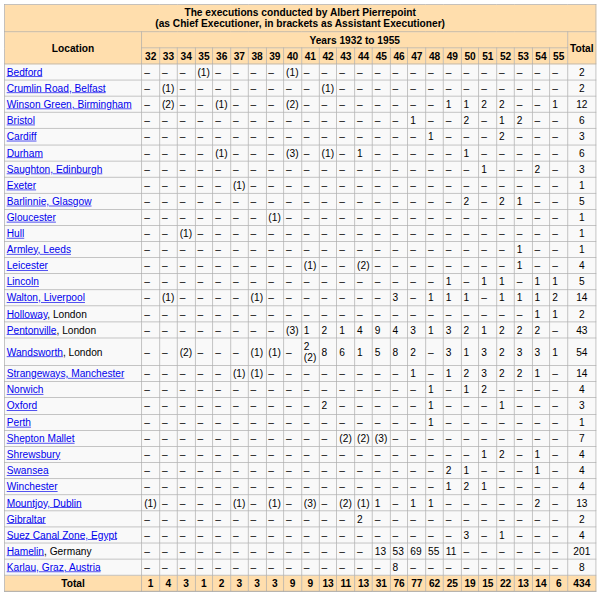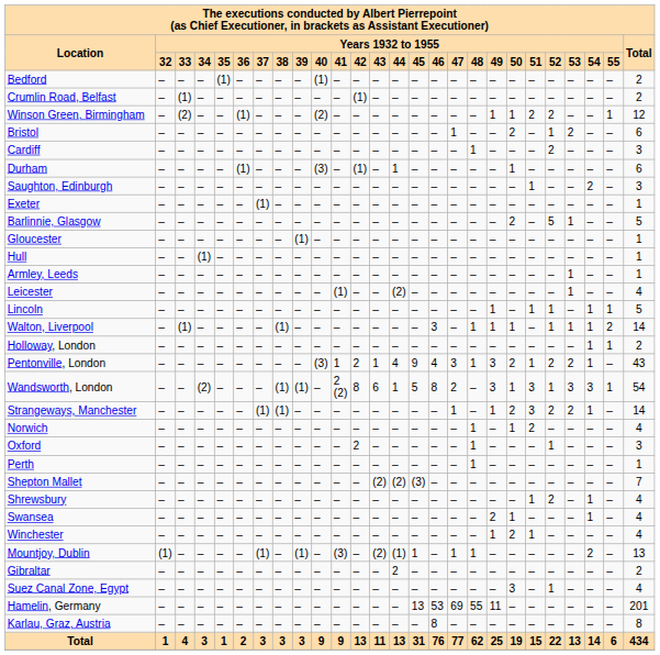 <table class="wikitable" style="font-size:95%; " width="100%;" border="1" cellpadding="1">
 <tr>
 <th style="background:#ffdead;" colspan=26><strong>The executions conducted by Albert Pierrepoint <br>(as Chief Executioner, in brackets as Assistant Executioner)</strong></th>
 </tr>
 <tr>
 <th rowspan=2 style="background:#ffdead;">Location</th>
 <th colspan=24 style="background:#ffdead;">Years 1932 to 1955</th>
 <th rowspan=2 style="background:#ffdead;">Total</th>
 </tr>
 <tr>
 <th style="background:#ffdead;" width="3%">32</th>
 <th style="background:#ffdead;" width="3%">33</th>
 <th style="background:#ffdead;" width="3%">34</th>
 <th style="background:#ffdead;" width="3%">35</th>
 <th style="background:#ffdead;" width="3%">36</th>
 <th style="background:#ffdead;" width="3%">37</th>
 <th style="background:#ffdead;" width="3%">38</th>
 <th style="background:#ffdead;" width="3%">39</th>
 <th style="background:#ffdead;" width="3%">40</th>
 <th style="background:#ffdead;" width="3%">41</th>
 <th style="background:#ffdead;" width="3%">42</th>
 <th style="background:#ffdead;" width="3%">43</th>
 <th style="background:#ffdead;" width="3%">44</th>
 <th style="background:#ffdead;" width="3%">45</th>
 <th style="background:#ffdead;" width="3%">46</th>
 <th style="background:#ffdead;" width="3%">47</th>
 <th style="background:#ffdead;" width="3%">48</th>
 <th style="background:#ffdead;" width="3%">49</th>
 <th style="background:#ffdead;" width="3%">50</th>
 <th style="background:#ffdead;" width="3%">51</th>
 <th style="background:#ffdead;" width="3%">52</th>
 <th style="background:#ffdead;" width="3%">53</th>
 <th style="background:#ffdead;" width="3%">54</th>
 <th style="background:#ffdead;" width="3%">55</th>
 </tr>
 <tr>
 <td><a href='#'>Bedford</a></td>
 <td>–</td>
 <td>–</td>
 <td>–</td>
 <td>(1)</td>
 <td>–</td>
 <td>–</td>
 <td>–</td>
 <td>–</td>
 <td>(1)</td>
 <td>–</td>
 <td>–</td>
 <td>–</td>
 <td>–</td>
 <td>–</td>
 <td>–</td>
 <td>–</td>
 <td>–</td>
 <td>–</td>
 <td>–</td>
 <td>–</td>
 <td>–</td>
 <td>–</td>
 <td>–</td>
 <td>–</td>
 <td align=center>2</td>
 </tr>
 <tr>
 <td><a href='#'>Crumlin Road, Belfast</a></td>
 <td>–</td>
 <td>(1)</td>
 <td>–</td>
 <td>–</td>
 <td>–</td>
 <td>–</td>
 <td>–</td>
 <td>–</td>
 <td>–</td>
 <td>–</td>
 <td>(1)</td>
 <td>–</td>
 <td>–</td>
 <td>–</td>
 <td>–</td>
 <td>–</td>
 <td>–</td>
 <td>–</td>
 <td>–</td>
 <td>–</td>
 <td>–</td>
 <td>–</td>
 <td>–</td>
 <td>–</td>
 <td align=center>2</td>
 </tr>
 <tr>
 <td><a href='#'>Winson Green, Birmingham</a></td>
 <td>–</td>
 <td>(2)</td>
 <td>–</td>
 <td>–</td>
 <td>(1)</td>
 <td>–</td>
 <td>–</td>
 <td>–</td>
 <td>(2)</td>
 <td>–</td>
 <td>–</td>
 <td>–</td>
 <td>–</td>
 <td>–</td>
 <td>–</td>
 <td>–</td>
 <td>–</td>
 <td>1</td>
 <td>1</td>
 <td>2</td>
 <td>2</td>
 <td>–</td>
 <td>–</td>
 <td>1</td>
 <td align=center>12</td>
 </tr>
 <tr>
 <td><a href='#'>Bristol</a></td>
 <td>–</td>
 <td>–</td>
 <td>–</td>
 <td>–</td>
 <td>–</td>
 <td>–</td>
 <td>–</td>
 <td>–</td>
 <td>–</td>
 <td>–</td>
 <td>–</td>
 <td>–</td>
 <td>–</td>
 <td>–</td>
 <td>–</td>
 <td>1</td>
 <td>–</td>
 <td>–</td>
 <td>2</td>
 <td>–</td>
 <td>1</td>
 <td>2</td>
 <td>–</td>
 <td>–</td>
 <td align=center>6</td>
 </tr>
 <tr>
 <td><a href='#'>Cardiff</a></td>
 <td>–</td>
 <td>–</td>
 <td>–</td>
 <td>–</td>
 <td>–</td>
 <td>–</td>
 <td>–</td>
 <td>–</td>
 <td>–</td>
 <td>–</td>
 <td>–</td>
 <td>–</td>
 <td>–</td>
 <td>–</td>
 <td>–</td>
 <td>–</td>
 <td>1</td>
 <td>–</td>
 <td>–</td>
 <td>–</td>
 <td>2</td>
 <td>–</td>
 <td>–</td>
 <td>–</td>
 <td align=center>3</td>
 </tr>
 <tr>
 <td><a href='#'>Durham</a></td>
 <td>–</td>
 <td>–</td>
 <td>–</td>
 <td>–</td>
 <td>(1)</td>
 <td>–</td>
 <td>–</td>
 <td>–</td>
 <td>(3)</td>
 <td>–</td>
 <td>(1)</td>
 <td>–</td>
 <td>1</td>
 <td>–</td>
 <td>–</td>
 <td>–</td>
 <td>–</td>
 <td>–</td>
 <td>1</td>
 <td>–</td>
 <td>–</td>
 <td>–</td>
 <td>–</td>
 <td>–</td>
 <td align=center>6</td>
 </tr>
 <tr>
 <td><a href='#'>Saughton, Edinburgh</a></td>
 <td>–</td>
 <td>–</td>
 <td>–</td>
 <td>–</td>
 <td>–</td>
 <td>–</td>
 <td>–</td>
 <td>–</td>
 <td>–</td>
 <td>–</td>
 <td>–</td>
 <td>–</td>
 <td>–</td>
 <td>–</td>
 <td>–</td>
 <td>–</td>
 <td>–</td>
 <td>–</td>
 <td>–</td>
 <td>1</td>
 <td>–</td>
 <td>–</td>
 <td>2</td>
 <td>–</td>
 <td align=center>3</td>
 </tr>
 <tr>
 <td><a href='#'>Exeter</a></td>
 <td>–</td>
 <td>–</td>
 <td>–</td>
 <td>–</td>
 <td>–</td>
 <td>(1)</td>
 <td>–</td>
 <td>–</td>
 <td>–</td>
 <td>–</td>
 <td>–</td>
 <td>–</td>
 <td>–</td>
 <td>–</td>
 <td>–</td>
 <td>–</td>
 <td>–</td>
 <td>–</td>
 <td>–</td>
 <td>–</td>
 <td>–</td>
 <td>–</td>
 <td>–</td>
 <td>–</td>
 <td align=center>1</td>
 </tr>
 <tr>
 <td><a href='#'>Barlinnie, Glasgow</a></td>
 <td>–</td>
 <td>–</td>
 <td>–</td>
 <td>–</td>
 <td>–</td>
 <td>–</td>
 <td>–</td>
 <td>–</td>
 <td>–</td>
 <td>–</td>
 <td>–</td>
 <td>–</td>
 <td>–</td>
 <td>–</td>
 <td>–</td>
 <td>–</td>
 <td>–</td>
 <td>–</td>
 <td>2</td>
 <td>–</td>
-<td>2</td>
+<td>5</td>
 <td>1</td>
 <td>–</td>
 <td>–</td>
 <td align=center>5</td>
 </tr>
 <tr>
 <td><a href='#'>Gloucester</a></td>
 <td>–</td>
 <td>–</td>
 <td>–</td>
 <td>–</td>
 <td>–</td>
 <td>–</td>
 <td>–</td>
 <td>(1)</td>
 <td>–</td>
 <td>–</td>
 <td>–</td>
 <td>–</td>
 <td>–</td>
 <td>–</td>
 <td>–</td>
 <td>–</td>
 <td>–</td>
 <td>–</td>
 <td>–</td>
 <td>–</td>
 <td>–</td>
 <td>–</td>
 <td>–</td>
 <td>–</td>
 <td align=center>1</td>
 </tr>
 <tr>
 <td><a href='#'>Hull</a></td>
 <td>–</td>
 <td>–</td>
 <td>(1)</td>
 <td>–</td>
 <td>–</td>
 <td>–</td>
 <td>–</td>
 <td>–</td>
 <td>–</td>
 <td>–</td>
 <td>–</td>
 <td>–</td>
 <td>–</td>
 <td>–</td>
 <td>–</td>
 <td>–</td>
 <td>–</td>
 <td>–</td>
 <td>–</td>
 <td>–</td>
 <td>–</td>
 <td>–</td>
 <td>–</td>
 <td>–</td>
 <td align=center>1</td>
 </tr>
 <tr>
 <td><a href='#'>Armley, Leeds</a></td>
 <td>–</td>
 <td>–</td>
 <td>–</td>
 <td>–</td>
 <td>–</td>
 <td>–</td>
 <td>–</td>
 <td>–</td>
 <td>–</td>
 <td>–</td>
 <td>–</td>
 <td>–</td>
 <td>–</td>
 <td>–</td>
 <td>–</td>
 <td>–</td>
 <td>–</td>
 <td>–</td>
 <td>–</td>
 <td>–</td>
 <td>–</td>
 <td>1</td>
 <td>–</td>
 <td>–</td>
 <td align=center>1</td>
 </tr>
 <tr>
 <td><a href='#'>Leicester</a></td>
 <td>–</td>
 <td>–</td>
 <td>–</td>
 <td>–</td>
 <td>–</td>
 <td>–</td>
 <td>–</td>
 <td>–</td>
 <td>–</td>
 <td>(1)</td>
 <td>–</td>
 <td>–</td>
 <td>(2)</td>
 <td>–</td>
 <td>–</td>
 <td>–</td>
 <td>–</td>
 <td>–</td>
 <td>–</td>
 <td>–</td>
 <td>–</td>
 <td>1</td>
 <td>–</td>
 <td>–</td>
 <td align=center>4</td>
 </tr>
 <tr>
 <td><a href='#'>Lincoln</a></td>
 <td>–</td>
 <td>–</td>
 <td>–</td>
 <td>–</td>
 <td>–</td>
 <td>–</td>
 <td>–</td>
 <td>–</td>
 <td>–</td>
 <td>–</td>
 <td>–</td>
 <td>–</td>
 <td>–</td>
 <td>–</td>
 <td>–</td>
 <td>–</td>
 <td>–</td>
 <td>1</td>
 <td>–</td>
 <td>1</td>
 <td>1</td>
 <td>–</td>
 <td>1</td>
 <td>1</td>
 <td align=center>5</td>
 </tr>
 <tr>
 <td><a href='#'>Walton, Liverpool</a></td>
 <td>–</td>
 <td>(1)</td>
 <td>–</td>
 <td>–</td>
 <td>–</td>
 <td>–</td>
 <td>(1)</td>
 <td>–</td>
 <td>–</td>
 <td>–</td>
 <td>–</td>
 <td>–</td>
 <td>–</td>
 <td>–</td>
 <td>3</td>
 <td>–</td>
 <td>1</td>
 <td>1</td>
 <td>1</td>
 <td>–</td>
 <td>1</td>
 <td>1</td>
 <td>1</td>
 <td>2</td>
 <td align=center>14</td>
 </tr>
 <tr>
 <td><a href='#'>Holloway</a>, London</td>
 <td>–</td>
 <td>–</td>
 <td>–</td>
 <td>–</td>
 <td>–</td>
 <td>–</td>
 <td>–</td>
 <td>–</td>
 <td>–</td>
 <td>–</td>
 <td>–</td>
 <td>–</td>
 <td>–</td>
 <td>–</td>
 <td>–</td>
 <td>–</td>
 <td>–</td>
 <td>–</td>
 <td>–</td>
 <td>–</td>
 <td>–</td>
 <td>–</td>
 <td>1</td>
 <td>1</td>
 <td align=center>2</td>
 </tr>
 <tr>
 <td><a href='#'>Pentonville</a>, London</td>
 <td>–</td>
 <td>–</td>
 <td>–</td>
 <td>–</td>
 <td>–</td>
 <td>–</td>
 <td>–</td>
 <td>–</td>
 <td>(3)</td>
 <td>1</td>
 <td>2</td>
 <td>1</td>
 <td>4</td>
 <td>9</td>
 <td>4</td>
 <td>3</td>
 <td>1</td>
 <td>3</td>
 <td>2</td>
 <td>1</td>
 <td>2</td>
 <td>2</td>
-<td>2</td>
+<td>1</td>
 <td>–</td>
 <td align=center>43</td>
 </tr>
 <tr>
 <td><a href='#'>Wandsworth</a>, London</td>
 <td>–</td>
 <td>–</td>
 <td>(2)</td>
 <td>–</td>
 <td>–</td>
 <td>–</td>
 <td>(1)</td>
 <td>(1)</td>
 <td>–</td>
 <td>2 <br>(2)</td>
 <td>8</td>
 <td>6</td>
 <td>1</td>
 <td>5</td>
 <td>8</td>
 <td>2</td>
 <td>–</td>
 <td>3</td>
 <td>1</td>
 <td>3</td>
-<td>2</td>
+<td>1</td>
 <td>3</td>
 <td>3</td>
 <td>1</td>
 <td align=center>54</td>
 </tr>
 <tr>
 <td><a href='#'>Strangeways, Manchester</a></td>
 <td>–</td>
 <td>–</td>
 <td>–</td>
 <td>–</td>
 <td>–</td>
 <td>(1)</td>
 <td>(1)</td>
 <td>–</td>
 <td>–</td>
 <td>–</td>
 <td>–</td>
 <td>–</td>
 <td>–</td>
 <td>–</td>
 <td>–</td>
 <td>1</td>
 <td>–</td>
 <td>1</td>
 <td>2</td>
 <td>3</td>
 <td>2</td>
 <td>2</td>
 <td>1</td>
 <td>–</td>
 <td align=center>14</td>
 </tr>
 <tr>
 <td><a href='#'>Norwich</a></td>
 <td>–</td>
 <td>–</td>
 <td>–</td>
 <td>–</td>
 <td>–</td>
 <td>–</td>
 <td>–</td>
 <td>–</td>
 <td>–</td>
 <td>–</td>
 <td>–</td>
 <td>–</td>
 <td>–</td>
 <td>–</td>
 <td>–</td>
 <td>–</td>
 <td>1</td>
 <td>–</td>
 <td>1</td>
 <td>2</td>
 <td>–</td>
 <td>–</td>
 <td>–</td>
 <td>–</td>
 <td align=center>4</td>
 </tr>
 <tr>
 <td><a href='#'>Oxford</a></td>
 <td>–</td>
 <td>–</td>
 <td>–</td>
 <td>–</td>
 <td>–</td>
 <td>–</td>
 <td>–</td>
 <td>–</td>
 <td>–</td>
 <td>–</td>
 <td>2</td>
 <td>–</td>
 <td>–</td>
 <td>–</td>
 <td>–</td>
 <td>–</td>
 <td>1</td>
 <td>–</td>
 <td>–</td>
 <td>–</td>
 <td>1</td>
 <td>–</td>
 <td>–</td>
 <td>–</td>
 <td align=center>3</td>
 </tr>
 <tr>
 <td><a href='#'>Perth</a></td>
 <td>–</td>
 <td>–</td>
 <td>–</td>
 <td>–</td>
 <td>–</td>
 <td>–</td>
 <td>–</td>
 <td>–</td>
 <td>–</td>
 <td>–</td>
 <td>–</td>
 <td>–</td>
 <td>–</td>
 <td>–</td>
 <td>–</td>
 <td>–</td>
 <td>1</td>
 <td>–</td>
 <td>–</td>
 <td>–</td>
 <td>–</td>
 <td>–</td>
 <td>–</td>
 <td>–</td>
 <td align=center>1</td>
 </tr>
 <tr>
 <td><a href='#'>Shepton Mallet</a></td>
 <td>–</td>
 <td>–</td>
 <td>–</td>
 <td>–</td>
 <td>–</td>
 <td>–</td>
 <td>–</td>
 <td>–</td>
 <td>–</td>
 <td>–</td>
 <td>–</td>
 <td>(2)</td>
 <td>(2)</td>
 <td>(3)</td>
 <td>–</td>
 <td>–</td>
 <td>–</td>
 <td>–</td>
 <td>–</td>
 <td>–</td>
 <td>–</td>
 <td>–</td>
 <td>–</td>
 <td>–</td>
 <td align=center>7</td>
 </tr>
 <tr>
 <td><a href='#'>Shrewsbury</a></td>
 <td>–</td>
 <td>–</td>
 <td>–</td>
 <td>–</td>
 <td>–</td>
 <td>–</td>
 <td>–</td>
 <td>–</td>
 <td>–</td>
 <td>–</td>
 <td>–</td>
 <td>–</td>
 <td>–</td>
 <td>–</td>
 <td>–</td>
 <td>–</td>
 <td>–</td>
 <td>–</td>
 <td>–</td>
 <td>1</td>
 <td>2</td>
 <td>–</td>
 <td>1</td>
 <td>–</td>
 <td align=center>4</td>
 </tr>
 <tr>
 <td><a href='#'>Swansea</a></td>
 <td>–</td>
 <td>–</td>
 <td>–</td>
 <td>–</td>
 <td>–</td>
 <td>–</td>
 <td>–</td>
 <td>–</td>
 <td>–</td>
 <td>–</td>
 <td>–</td>
 <td>–</td>
 <td>–</td>
 <td>–</td>
 <td>–</td>
 <td>–</td>
 <td>–</td>
 <td>2</td>
 <td>1</td>
 <td>–</td>
 <td>–</td>
 <td>–</td>
 <td>1</td>
 <td>–</td>
 <td align=center>4</td>
 </tr>
 <tr>
 <td><a href='#'>Winchester</a></td>
 <td>–</td>
 <td>–</td>
 <td>–</td>
 <td>–</td>
 <td>–</td>
 <td>–</td>
 <td>–</td>
 <td>–</td>
 <td>–</td>
 <td>–</td>
 <td>–</td>
 <td>–</td>
 <td>–</td>
 <td>–</td>
 <td>–</td>
 <td>–</td>
 <td>–</td>
 <td>1</td>
 <td>2</td>
 <td>1</td>
 <td>–</td>
 <td>–</td>
 <td>–</td>
 <td>–</td>
 <td align=center>4</td>
 </tr>
 <tr>
 <td><a href='#'>Mountjoy, Dublin</a></td>
 <td>(1)</td>
 <td>–</td>
 <td>–</td>
 <td>–</td>
 <td>–</td>
 <td>(1)</td>
 <td>–</td>
 <td>(1)</td>
 <td>–</td>
 <td>(3)</td>
 <td>–</td>
 <td>(2)</td>
 <td>(1)</td>
 <td>1</td>
 <td>–</td>
 <td>1</td>
 <td>1</td>
 <td>–</td>
 <td>–</td>
 <td>–</td>
 <td>–</td>
 <td>–</td>
 <td>2</td>
 <td>–</td>
 <td align=center>13</td>
 </tr>
 <tr>
 <td><a href='#'>Gibraltar</a></td>
 <td>–</td>
 <td>–</td>
 <td>–</td>
 <td>–</td>
 <td>–</td>
 <td>–</td>
 <td>–</td>
 <td>–</td>
 <td>–</td>
 <td>–</td>
 <td>–</td>
 <td>–</td>
 <td>2</td>
 <td>–</td>
 <td>–</td>
 <td>–</td>
 <td>–</td>
 <td>–</td>
 <td>–</td>
 <td>–</td>
 <td>–</td>
 <td>–</td>
 <td>–</td>
 <td>–</td>
 <td align=center>2</td>
 </tr>
 <tr>
 <td><a href='#'>Suez Canal Zone, Egypt</a></td>
 <td>–</td>
 <td>–</td>
 <td>–</td>
 <td>–</td>
 <td>–</td>
 <td>–</td>
 <td>–</td>
 <td>–</td>
 <td>–</td>
 <td>–</td>
 <td>–</td>
 <td>–</td>
 <td>–</td>
 <td>–</td>
 <td>–</td>
 <td>–</td>
 <td>–</td>
 <td>–</td>
 <td>3</td>
 <td>–</td>
 <td>1</td>
 <td>–</td>
 <td>–</td>
 <td>–</td>
 <td align=center>4</td>
 </tr>
 <tr>
 <td><a href='#'>Hamelin</a>, Germany</td>
 <td>–</td>
 <td>–</td>
 <td>–</td>
 <td>–</td>
 <td>–</td>
 <td>–</td>
 <td>–</td>
 <td>–</td>
 <td>–</td>
 <td>–</td>
 <td>–</td>
 <td>–</td>
 <td>–</td>
 <td>13</td>
 <td>53</td>
 <td>69</td>
 <td>55</td>
 <td>11</td>
 <td>–</td>
 <td>–</td>
 <td>–</td>
 <td>–</td>
 <td>–</td>
 <td>–</td>
 <td align=center>201</td>
 </tr>
 <tr>
 <td><a href='#'>Karlau, Graz, Austria</a></td>
 <td>–</td>
 <td>–</td>
 <td>–</td>
 <td>–</td>
 <td>–</td>
 <td>–</td>
 <td>–</td>
 <td>–</td>
 <td>–</td>
 <td>–</td>
 <td>–</td>
 <td>–</td>
 <td>–</td>
 <td>–</td>
 <td>8</td>
 <td>–</td>
 <td>–</td>
 <td>–</td>
 <td>–</td>
 <td>–</td>
 <td>–</td>
 <td>–</td>
 <td>–</td>
 <td>–</td>
 <td align=center>8</td>
 </tr>
 <tr>
 <th style="background:#ffdead;">Total</th>
 <th style="background:#ffdead;" width="3%">1</th>
 <th style="background:#ffdead;" width="3%">4</th>
 <th style="background:#ffdead;" width="3%">3</th>
 <th style="background:#ffdead;" width="3%">1</th>
 <th style="background:#ffdead;" width="3%">2</th>
 <th style="background:#ffdead;" width="3%">3</th>
 <th style="background:#ffdead;" width="3%">3</th>
 <th style="background:#ffdead;" width="3%">3</th>
 <th style="background:#ffdead;" width="3%">9</th>
 <th style="background:#ffdead;" width="3%">9</th>
 <th style="background:#ffdead;" width="3%">13</th>
 <th style="background:#ffdead;" width="3%">11</th>
 <th style="background:#ffdead;" width="3%">13</th>
 <th style="background:#ffdead;" width="3%">31</th>
 <th style="background:#ffdead;" width="3%">76</th>
 <th style="background:#ffdead;" width="3%">77</th>
 <th style="background:#ffdead;" width="3%">62</th>
 <th style="background:#ffdead;" width="3%">25</th>
 <th style="background:#ffdead;" width="3%">19</th>
 <th style="background:#ffdead;" width="3%">15</th>
 <th style="background:#ffdead;" width="3%">22</th>
 <th style="background:#ffdead;" width="3%">13</th>
 <th style="background:#ffdead;" width="3%">14</th>
 <th style="background:#ffdead;" width="3%">6</th>
 <th style="background:#ffdead;" width="3%">434</th>
 </tr>
 <tr>
 </tr>
 </table>
